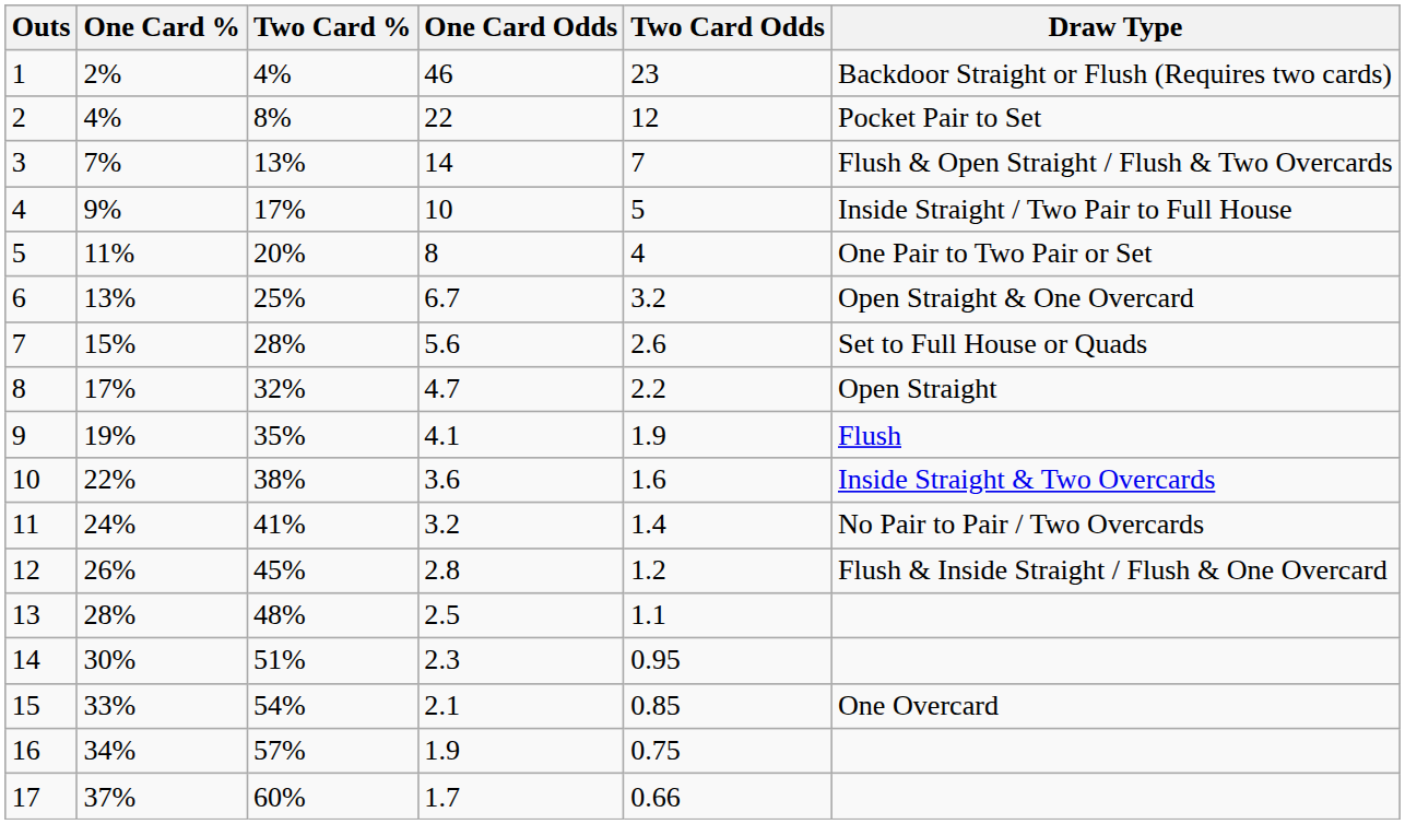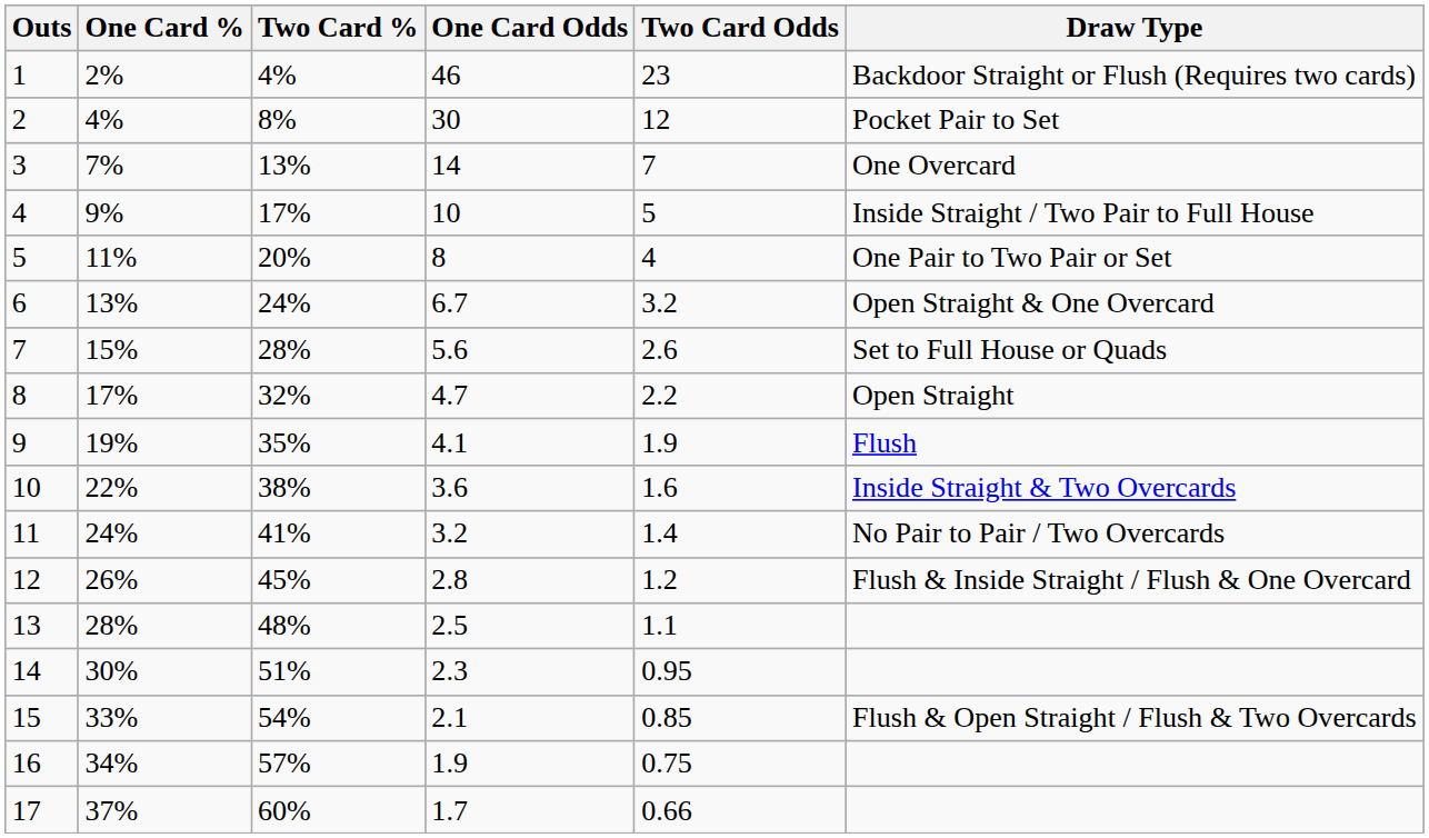 <table class="wikitable">
 <tr>
 <th>Outs</th>
 <th>One Card %</th>
 <th>Two Card %</th>
 <th>One Card Odds</th>
 <th>Two Card Odds</th>
 <th>Draw Type</th>
 </tr>
 <tr>
 <td>1</td>
 <td>2%</td>
 <td>4%</td>
 <td>46</td>
 <td>23</td>
 <td>Backdoor Straight or Flush (Requires two cards)</td>
 </tr>
 <tr>
 <td>2</td>
 <td>4%</td>
 <td>8%</td>
-<td>22</td>
+<td>30</td>
 <td>12</td>
 <td>Pocket Pair to Set</td>
 </tr>
 <tr>
 <td>3</td>
 <td>7%</td>
 <td>13%</td>
 <td>14</td>
 <td>7</td>
-<td>Flush & Open Straight / Flush & Two Overcards</td>
+<td>One Overcard</td>
 </tr>
 <tr>
 <td>4</td>
 <td>9%</td>
 <td>17%</td>
 <td>10</td>
 <td>5</td>
 <td>Inside Straight / Two Pair to Full House</td>
 </tr>
 <tr>
 <td>5</td>
 <td>11%</td>
 <td>20%</td>
 <td>8</td>
 <td>4</td>
 <td>One Pair to Two Pair or Set</td>
 </tr>
 <tr>
 <td>6</td>
 <td>13%</td>
-<td>25%</td>
+<td>24%</td>
 <td>6.7</td>
 <td>3.2</td>
 <td>Open Straight & One Overcard</td>
 </tr>
 <tr>
 <td>7</td>
 <td>15%</td>
 <td>28%</td>
 <td>5.6</td>
 <td>2.6</td>
 <td>Set to Full House or Quads</td>
 </tr>
 <tr>
 <td>8</td>
 <td>17%</td>
 <td>32%</td>
 <td>4.7</td>
 <td>2.2</td>
 <td>Open Straight</td>
 </tr>
 <tr>
 <td>9</td>
 <td>19%</td>
 <td>35%</td>
 <td>4.1</td>
 <td>1.9</td>
 <td><a href='#'>Flush</a></td>
 </tr>
 <tr>
 <td>10</td>
 <td>22%</td>
 <td>38%</td>
 <td>3.6</td>
 <td>1.6</td>
 <td><a href='#'>Inside Straight & Two Overcards</a></td>
 </tr>
 <tr>
 <td>11</td>
 <td>24%</td>
 <td>41%</td>
 <td>3.2</td>
 <td>1.4</td>
 <td>No Pair to Pair / Two Overcards</td>
 </tr>
 <tr>
 <td>12</td>
 <td>26%</td>
 <td>45%</td>
 <td>2.8</td>
 <td>1.2</td>
 <td>Flush & Inside Straight / Flush & One Overcard</td>
 </tr>
 <tr>
 <td>13</td>
 <td>28%</td>
 <td>48%</td>
 <td>2.5</td>
 <td>1.1</td>
 <td></td>
 </tr>
 <tr>
 <td>14</td>
 <td>30%</td>
 <td>51%</td>
 <td>2.3</td>
 <td>0.95</td>
 <td></td>
 </tr>
 <tr>
 <td>15</td>
 <td>33%</td>
 <td>54%</td>
 <td>2.1</td>
 <td>0.85</td>
-<td>One Overcard</td>
+<td>Flush & Open Straight / Flush & Two Overcards</td>
 </tr>
 <tr>
 <td>16</td>
 <td>34%</td>
 <td>57%</td>
 <td>1.9</td>
 <td>0.75</td>
 <td></td>
 </tr>
 <tr>
 <td>17</td>
 <td>37%</td>
 <td>60%</td>
 <td>1.7</td>
 <td>0.66</td>
 <td></td>
 </tr>
 </table>
